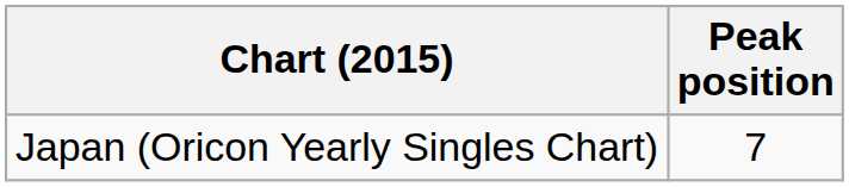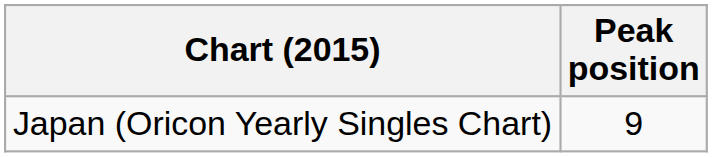 <table class="wikitable sortable">
 <tr>
 <th>Chart (2015)</th>
 <th>Peak<br>position</th>
 </tr>
 <tr>
 <td>Japan (Oricon Yearly Singles Chart)</td>
-<td align="center">7</td>
+<td align="center">9</td>
 </tr>
 </table>
